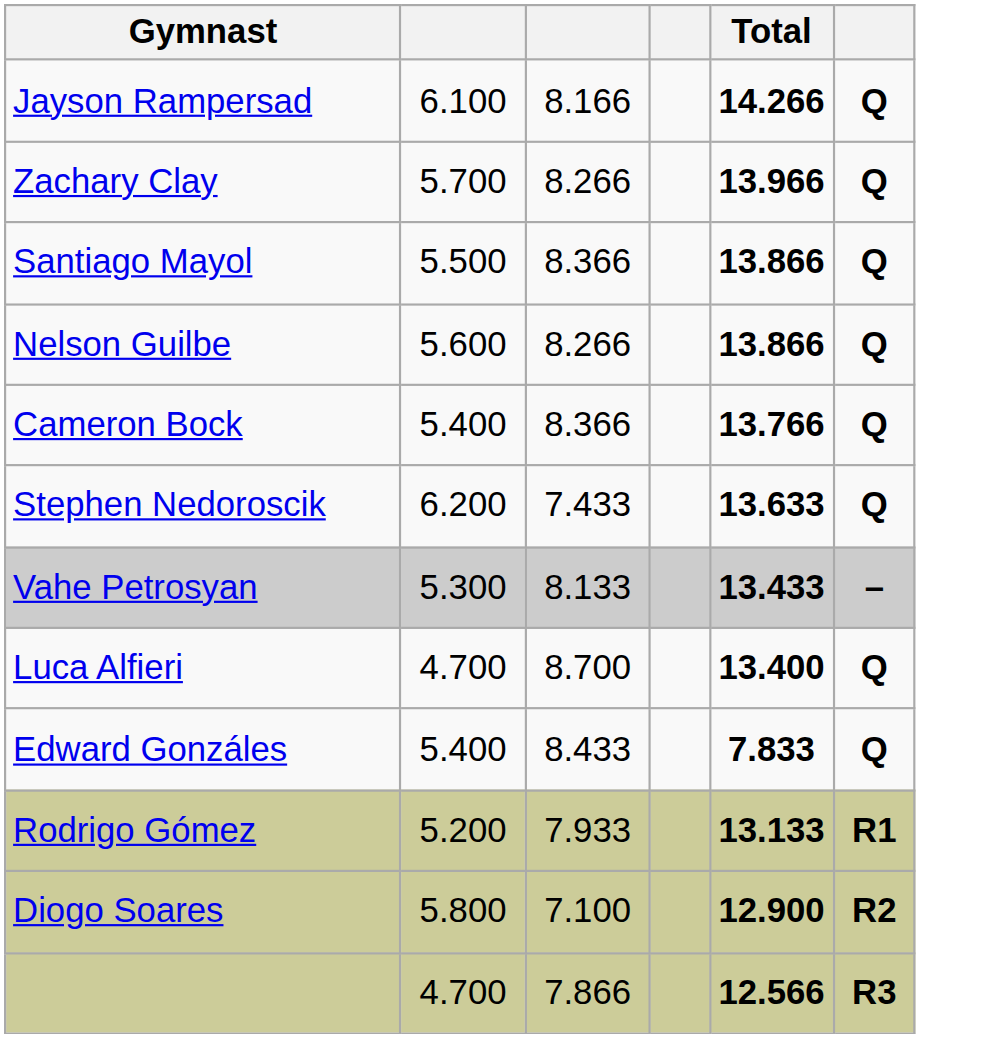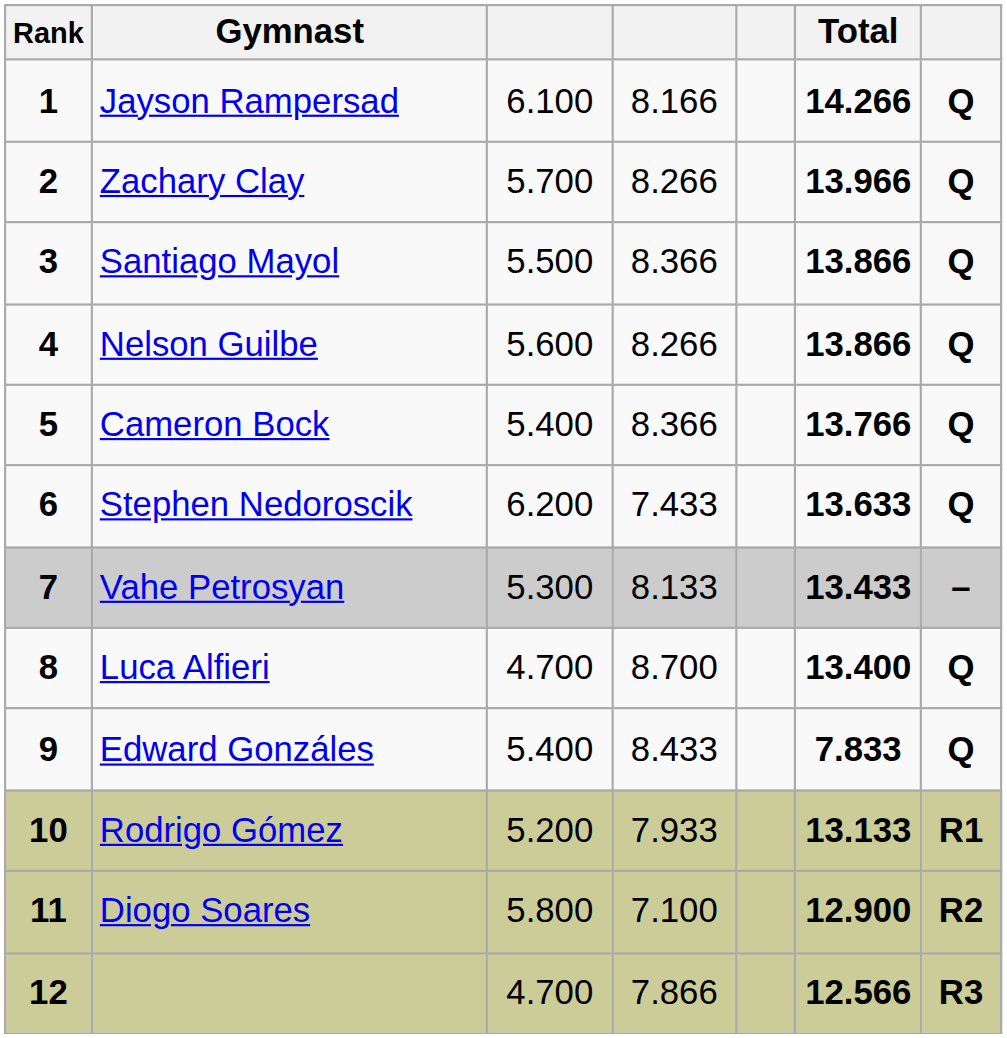 <table class="wikitable sortable" style="text-align:center;">
 <tr>
+<th scope="col" style="width:15px;"><small>Rank</small></th>
 <th scope="col" style="width:175px;">Gymnast</th>
 <th scope="col" style="width:50px;"><small></small></th>
 <th scope="col" style="width:50px;"><small></small></th>
 <th scope="col" style="width:20px;"><small></small></th>
 <th scope="col" style="width:50px;">Total</th>
 <th scope="col" style="width:30px;"><small></small></th>
 </tr>
 <tr>
+<td scope="row" style="text-align:center"><strong>1</strong></td>
 <td style="height:30px; text-align:left;"> <a href='#'>Jayson Rampersad</a></td>
 <td>6.100</td>
 <td>8.166</td>
 <td></td>
 <td><strong>14.266</strong></td>
 <td><strong>Q</strong></td>
 </tr>
 <tr>
+<td scope="row" style="text-align:center"><strong>2</strong></td>
 <td style="height:30px; text-align:left;"> <a href='#'>Zachary Clay</a></td>
 <td>5.700</td>
 <td>8.266</td>
 <td></td>
 <td><strong>13.966</strong></td>
 <td><strong>Q</strong></td>
 </tr>
 <tr>
+<td scope="row" style="text-align:center"><strong>3</strong></td>
 <td style="height:30px; text-align:left;"> <a href='#'>Santiago Mayol</a></td>
 <td>5.500</td>
 <td>8.366</td>
 <td></td>
 <td><strong>13.866</strong></td>
 <td><strong>Q</strong></td>
 </tr>
 <tr>
+<td scope="row" style="text-align:center"><strong>4</strong></td>
 <td style="height:30px; text-align:left;"> <a href='#'>Nelson Guilbe</a></td>
 <td>5.600</td>
 <td>8.266</td>
 <td></td>
 <td><strong>13.866</strong></td>
 <td><strong>Q</strong></td>
 </tr>
 <tr>
+<td scope="row" style="text-align:center"><strong>5</strong></td>
 <td style="height:30px; text-align:left;"> <a href='#'>Cameron Bock</a></td>
 <td>5.400</td>
 <td>8.366</td>
 <td></td>
 <td><strong>13.766</strong></td>
 <td><strong>Q</strong></td>
 </tr>
 <tr>
+<td scope="row" style="text-align:center"><strong>6</strong></td>
 <td style="height:30px; text-align:left;"> <a href='#'>Stephen Nedoroscik</a></td>
 <td>6.200</td>
 <td>7.433</td>
 <td></td>
 <td><strong>13.633</strong></td>
 <td><strong>Q</strong></td>
 </tr>
 <tr style="background:#cccccc;">
+<td scope="row" style="text-align:center"><strong>7</strong></td>
 <td style="height:30px; text-align:left;"> <a href='#'>Vahe Petrosyan</a></td>
 <td>5.300</td>
 <td>8.133</td>
 <td></td>
 <td><strong>13.433</strong></td>
 <td><strong>–</strong></td>
 </tr>
 <tr>
+<td scope="row" style="text-align:center"><strong>8</strong></td>
 <td style="height:30px; text-align:left;"> <a href='#'>Luca Alfieri</a></td>
 <td>4.700</td>
 <td>8.700</td>
 <td></td>
 <td><strong>13.400</strong></td>
 <td><strong>Q</strong></td>
 </tr>
 <tr>
+<td scope="row" style="text-align:center"><strong>9</strong></td>
 <td style="height:30px; text-align:left;"> <a href='#'>Edward Gonzáles</a></td>
 <td>5.400</td>
 <td>8.433</td>
 <td></td>
 <td><strong>7.833</strong></td>
 <td><strong>Q</strong></td>
 </tr>
 <tr style="background:#cccc99;">
+<td scope="row" style="text-align:center"><strong>10</strong></td>
 <td style="height:30px; text-align:left;"> <a href='#'>Rodrigo Gómez</a></td>
 <td>5.200</td>
 <td>7.933</td>
 <td></td>
 <td><strong>13.133</strong></td>
 <td><strong>R1</strong></td>
 </tr>
 <tr style="background:#cccc99;">
+<td scope="row" style="text-align:center"><strong>11</strong></td>
 <td style="height:30px; text-align:left;"> <a href='#'>Diogo Soares</a></td>
 <td>5.800</td>
 <td>7.100</td>
 <td></td>
 <td><strong>12.900</strong></td>
 <td><strong>R2</strong></td>
 </tr>
 <tr style="background:#cccc99;">
+<td scope="row" style="text-align:center"><strong>12</strong></td>
 <td style="height:30px; text-align:left;"></td>
 <td>4.700</td>
 <td>7.866</td>
 <td></td>
 <td><strong>12.566</strong></td>
 <td><strong>R3</strong></td>
 </tr>
 </table>
